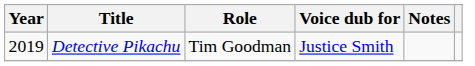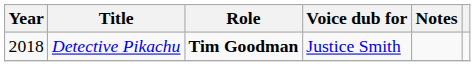 <table class="wikitable">
 <tr>
 <th>Year</th>
 <th>Title</th>
 <th>Role</th>
 <th>Voice dub for</th>
 <th>Notes</th>
 <th></th>
 </tr>
 <tr>
-<td rowspan="1">2019</td>
+<td rowspan="1">2018</td>
 <td><em><a href='#'>Detective Pikachu</a></em></td>
-<td>Tim Goodman</td>
+<td><strong>Tim Goodman</strong></td>
 <td><a href='#'>Justice Smith</a></td>
 <td></td>
 <td></td>
 </tr>
 <tr>
 </tr>
 </table>
